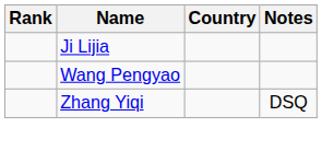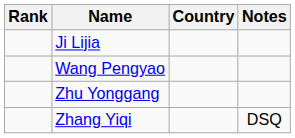 <table class="wikitable" style="text-align:center;">
 <tr>
 <th>Rank</th>
 <th>Name</th>
 <th>Country</th>
 <th>Notes</th>
 </tr>
 <tr>
 <td></td>
 <td align=left><a href='#'>Ji Lijia</a></td>
 <td align=left></td>
 <td></td>
 </tr>
 <tr>
 <td></td>
 <td align=left><a href='#'>Wang Pengyao</a></td>
 <td align=left></td>
 <td></td>
 </tr>
 <tr>
 <td></td>
+<td align=left><a href='#'>Zhu Yonggang</a></td>
+<td align=left></td>
+<td></td>
+</tr>
+<tr>
+<td></td>
 <td align=left><a href='#'>Zhang Yiqi</a></td>
 <td align=left></td>
 <td>DSQ</td>
 </tr>
 </table>
